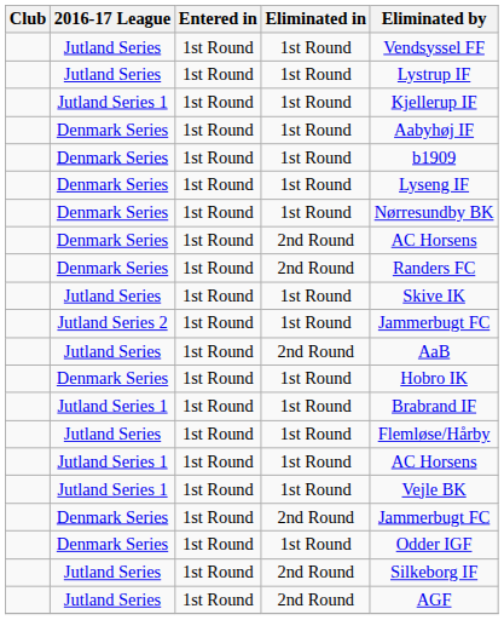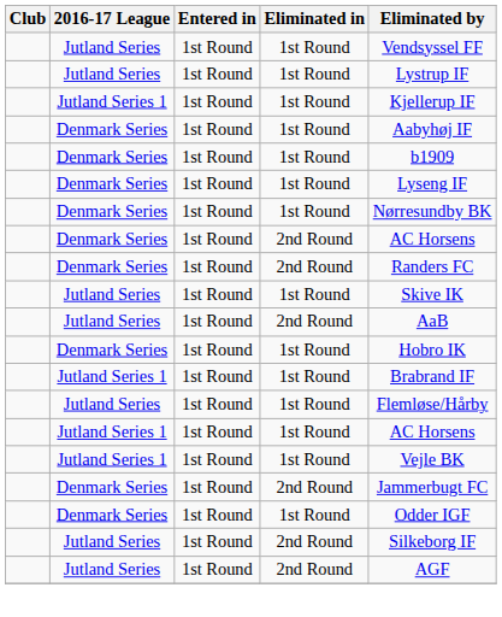 <table class="wikitable sortable">
 <tr>
 <th>Club</th>
 <th>2016-17 League</th>
 <th>Entered in</th>
 <th>Eliminated in</th>
 <th>Eliminated by</th>
 </tr>
 <tr>
 <td></td>
 <td align="center"><a href='#'>Jutland Series</a></td>
 <td align="center">1st Round</td>
 <td align="center">1st Round</td>
 <td align="center"><a href='#'>Vendsyssel FF</a></td>
 </tr>
 <tr>
 <td></td>
 <td align="center"><a href='#'>Jutland Series</a></td>
 <td align="center">1st Round</td>
 <td align="center">1st Round</td>
 <td align="center"><a href='#'>Lystrup IF</a></td>
 </tr>
 <tr>
 <td></td>
 <td align="center"><a href='#'>Jutland Series 1</a></td>
 <td align="center">1st Round</td>
 <td align="center">1st Round</td>
 <td align="center"><a href='#'>Kjellerup IF</a></td>
 </tr>
 <tr>
 <td></td>
 <td align="center"><a href='#'>Denmark Series</a></td>
 <td align="center">1st Round</td>
 <td align="center">1st Round</td>
 <td align="center"><a href='#'>Aabyhøj IF</a></td>
 </tr>
 <tr>
 <td></td>
 <td align="center"><a href='#'>Denmark Series</a></td>
 <td align="center">1st Round</td>
 <td align="center">1st Round</td>
 <td align="center"><a href='#'>b1909</a></td>
 </tr>
 <tr>
 <td></td>
 <td align="center"><a href='#'>Denmark Series</a></td>
 <td align="center">1st Round</td>
 <td align="center">1st Round</td>
 <td align="center"><a href='#'>Lyseng IF</a></td>
 </tr>
 <tr>
 <td></td>
 <td align="center"><a href='#'>Denmark Series</a></td>
 <td align="center">1st Round</td>
 <td align="center">1st Round</td>
 <td align="center"><a href='#'>Nørresundby BK</a></td>
 </tr>
 <tr>
 <td></td>
 <td align="center"><a href='#'>Denmark Series</a></td>
 <td align="center">1st Round</td>
 <td align="center">2nd Round</td>
 <td align="center"><a href='#'>AC Horsens</a></td>
 </tr>
 <tr>
 <td></td>
 <td align="center"><a href='#'>Denmark Series</a></td>
 <td align="center">1st Round</td>
 <td align="center">2nd Round</td>
 <td align="center"><a href='#'>Randers FC</a></td>
 </tr>
 <tr>
 <td></td>
 <td align="center"><a href='#'>Jutland Series</a></td>
 <td align="center">1st Round</td>
 <td align="center">1st Round</td>
 <td align="center"><a href='#'>Skive IK</a></td>
 </tr>
 <tr>
 <td></td>
-<td align="center"><a href='#'>Jutland Series 2</a></td>
-<td align="center">1st Round</td>
-<td align="center">1st Round</td>
-<td align="center"><a href='#'>Jammerbugt FC</a></td>
-</tr>
-<tr>
-<td></td>
 <td align="center"><a href='#'>Jutland Series</a></td>
 <td align="center">1st Round</td>
 <td align="center">2nd Round</td>
 <td align="center"><a href='#'>AaB</a></td>
 </tr>
 <tr>
 <td></td>
 <td align="center"><a href='#'>Denmark Series</a></td>
 <td align="center">1st Round</td>
 <td align="center">1st Round</td>
 <td align="center"><a href='#'>Hobro IK</a></td>
 </tr>
 <tr>
 <td></td>
 <td align="center"><a href='#'>Jutland Series 1</a></td>
 <td align="center">1st Round</td>
 <td align="center">1st Round</td>
 <td align="center"><a href='#'>Brabrand IF</a></td>
 </tr>
 <tr>
 <td></td>
 <td align="center"><a href='#'>Jutland Series</a></td>
 <td align="center">1st Round</td>
 <td align="center">1st Round</td>
 <td align="center"><a href='#'>Flemløse/Hårby</a></td>
 </tr>
 <tr>
 <td></td>
 <td align="center"><a href='#'>Jutland Series 1</a></td>
 <td align="center">1st Round</td>
 <td align="center">1st Round</td>
 <td align="center"><a href='#'>AC Horsens</a></td>
 </tr>
 <tr>
 <td></td>
 <td align="center"><a href='#'>Jutland Series 1</a></td>
 <td align="center">1st Round</td>
 <td align="center">1st Round</td>
 <td align="center"><a href='#'>Vejle BK</a></td>
 </tr>
 <tr>
 <td></td>
 <td align="center"><a href='#'>Denmark Series</a></td>
 <td align="center">1st Round</td>
 <td align="center">2nd Round</td>
 <td align="center"><a href='#'>Jammerbugt FC</a></td>
 </tr>
 <tr>
 <td></td>
 <td align="center"><a href='#'>Denmark Series</a></td>
 <td align="center">1st Round</td>
 <td align="center">1st Round</td>
 <td align="center"><a href='#'>Odder IGF</a></td>
 </tr>
 <tr>
 <td></td>
 <td align="center"><a href='#'>Jutland Series</a></td>
 <td align="center">1st Round</td>
 <td align="center">2nd Round</td>
 <td align="center"><a href='#'>Silkeborg IF</a></td>
 </tr>
 <tr>
 <td></td>
 <td align="center"><a href='#'>Jutland Series</a></td>
 <td align="center">1st Round</td>
 <td align="center">2nd Round</td>
 <td align="center"><a href='#'>AGF</a></td>
 </tr>
 <tr>
 </tr>
 </table>
